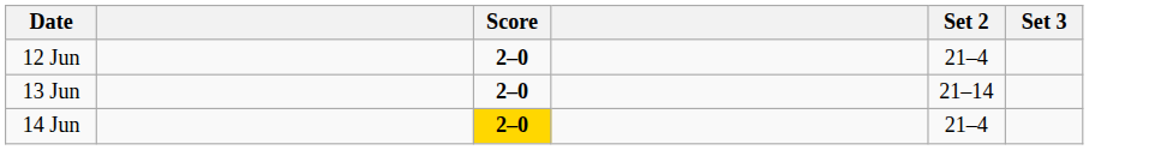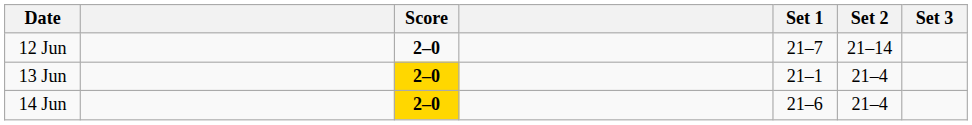 <table class="wikitable" style="text-align: center;">
 <tr>
 <th width="60">Date</th>
 <th align="right" width="270"></th>
 <th width="50">Score</th>
 <th align="left" width="270"></th>
+<th width="50">Set 1</th>
 <th width="50">Set 2</th>
 <th width="50">Set 3</th>
 </tr>
 <tr>
 <td>12 Jun</td>
 <td align=left><strong></strong></td>
 <td align=center><strong>2–0</strong></td>
 <td align=left></td>
-<td>21–4</td>
+<td>21–7</td>
+<td>21–14</td>
 <td></td>
 </tr>
 <tr>
 <td>13 Jun</td>
 <td align=left><strong></strong></td>
-<td align=center><strong>2–0</strong></td>
+<td align=center style="background: gold;"><strong>2–0</strong></td>
 <td align=left></td>
-<td>21–14</td>
+<td>21–1</td>
+<td>21–4</td>
 <td></td>
 </tr>
 <tr>
 <td>14 Jun</td>
 <td align=left><strong></strong></td>
 <td align=center style="background: gold;"><strong>2–0</strong></td>
 <td align=left></td>
+<td>21–6</td>
 <td>21–4</td>
 <td></td>
 </tr>
 </table>
